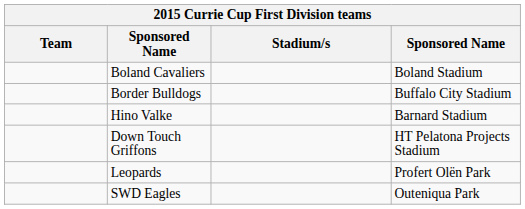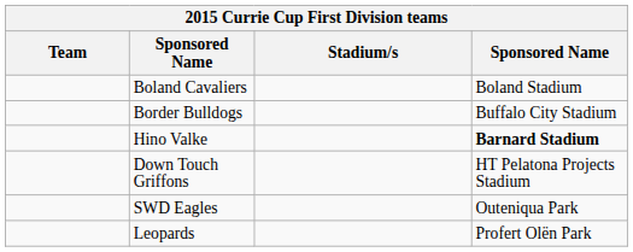 <table class="wikitable sortable" style="line-height:110%">
 <tr>
 <th colspan=4>2015 Currie Cup First Division teams</th>
 </tr>
 <tr>
 <th width="20%">Team</th>
 <th width="20%">Sponsored Name</th>
 <th width="35%">Stadium/s</th>
 <th width="25%">Sponsored Name</th>
 </tr>
 <tr>
 <td></td>
 <td>Boland Cavaliers</td>
 <td></td>
 <td>Boland Stadium</td>
 </tr>
 <tr>
 <td></td>
 <td>Border Bulldogs</td>
 <td></td>
 <td>Buffalo City Stadium</td>
 </tr>
 <tr>
 <td></td>
 <td>Hino Valke</td>
 <td></td>
-<td>Barnard Stadium</td>
+<td><strong>Barnard Stadium</strong></td>
 </tr>
 <tr>
 <td></td>
 <td>Down Touch Griffons</td>
 <td></td>
 <td>HT Pelatona Projects Stadium</td>
 </tr>
 <tr>
 <td></td>
+<td>SWD Eagles</td>
+<td></td>
+<td>Outeniqua Park</td>
+</tr>
+<tr>
+<td></td>
 <td>Leopards</td>
 <td></td>
 <td>Profert Olën Park</td>
 </tr>
-<tr>
-<td></td>
-<td>SWD Eagles</td>
-<td></td>
-<td>Outeniqua Park</td>
-</tr>
 </table>
